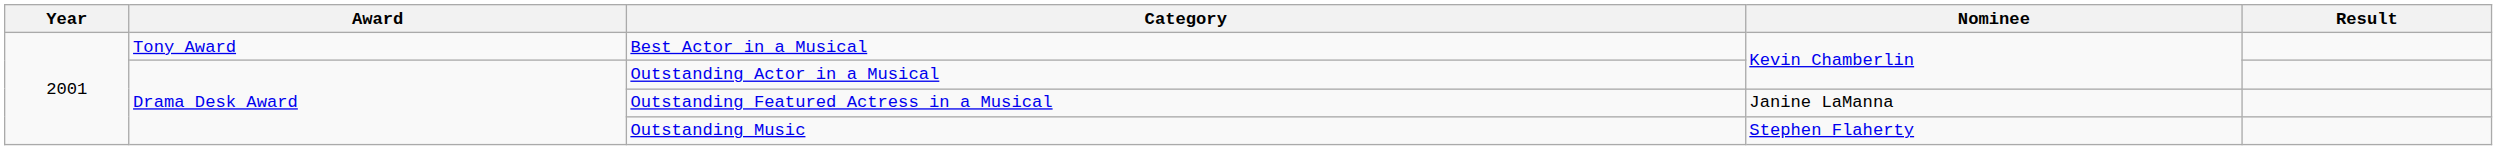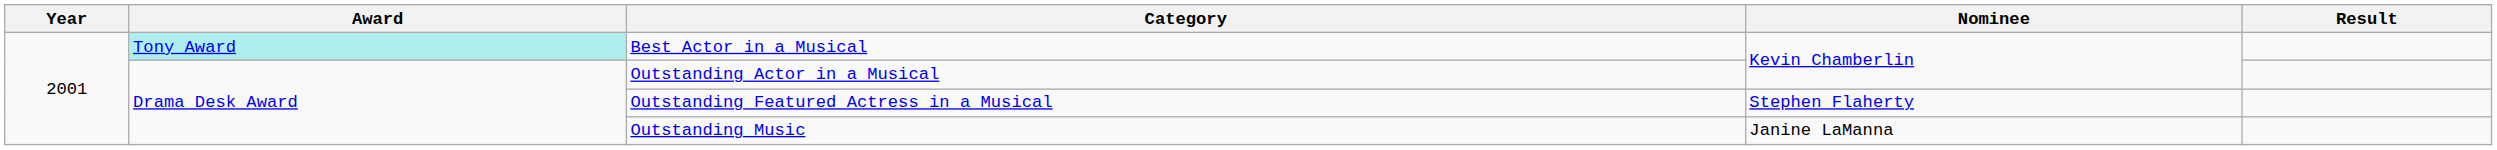 <table class="wikitable" width="95%">
 <tr>
 <th width="5%">Year</th>
 <th width="20%">Award</th>
 <th width="45%">Category</th>
 <th width="20%">Nominee</th>
 <th width="10%">Result</th>
 </tr>
 <tr>
 <td rowspan="4" align="center">2001</td>
-<td><a href='#'>Tony Award</a></td>
+<td style="background: paleturquoise;"><a href='#'>Tony Award</a></td>
 <td><a href='#'>Best Actor in a Musical</a></td>
 <td rowspan=2><a href='#'>Kevin Chamberlin</a></td>
 <td></td>
 </tr>
 <tr>
 <td rowspan="3"><a href='#'>Drama Desk Award</a></td>
 <td><a href='#'>Outstanding Actor in a Musical</a></td>
 <td></td>
 </tr>
 <tr>
 <td><a href='#'>Outstanding Featured Actress in a Musical</a></td>
-<td>Janine LaManna</td>
+<td><a href='#'>Stephen Flaherty</a></td>
 <td></td>
 </tr>
 <tr>
 <td><a href='#'>Outstanding Music</a></td>
-<td><a href='#'>Stephen Flaherty</a></td>
+<td>Janine LaManna</td>
 <td></td>
 </tr>
 </table>
